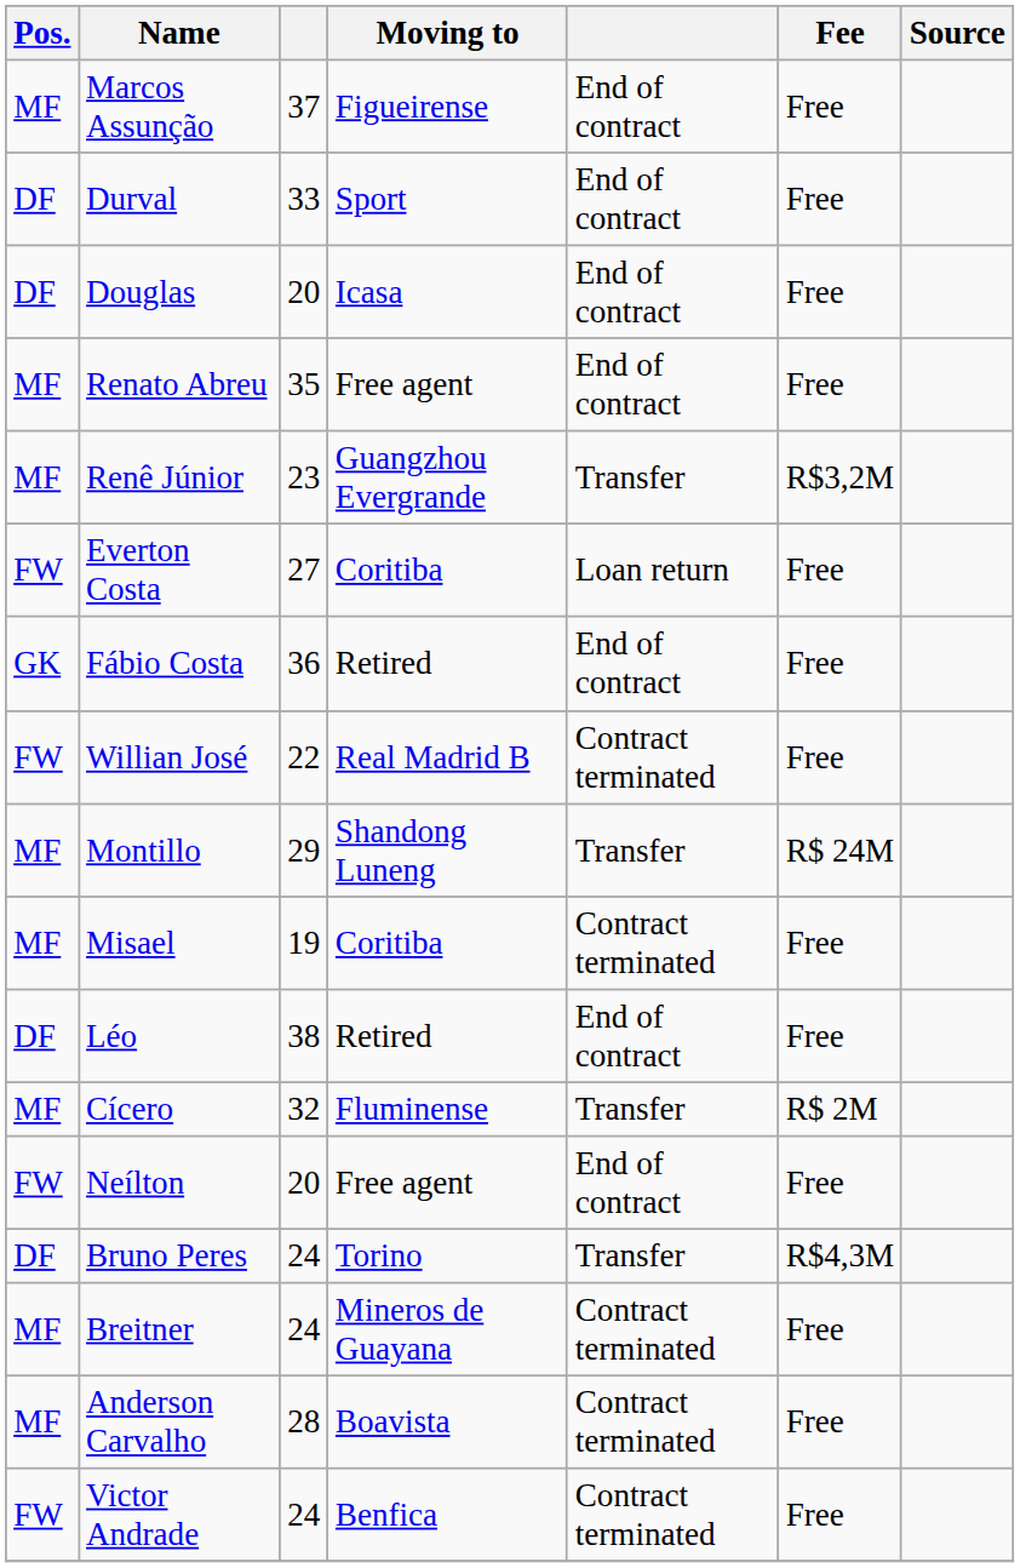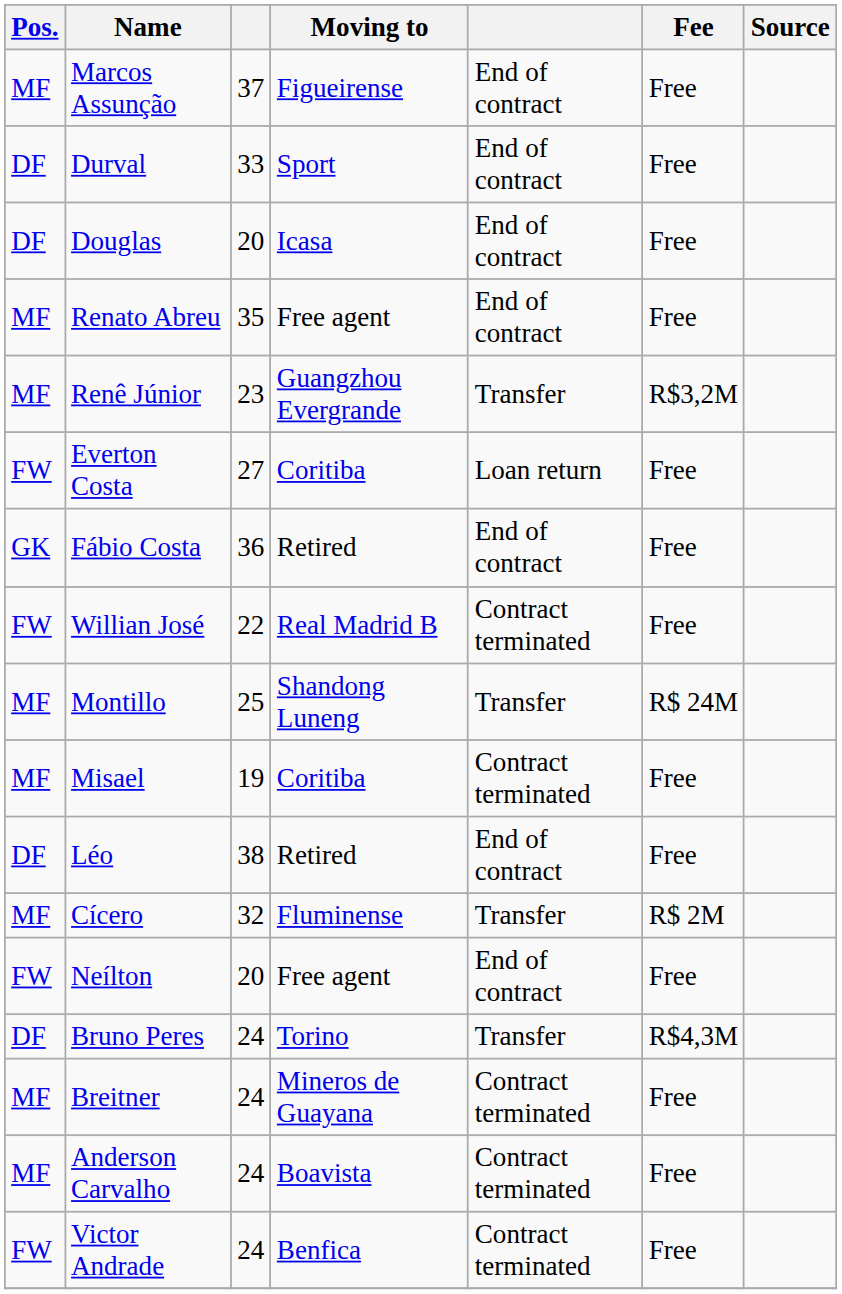 <table class="wikitable sortable" style="width:75%; text-align:center; font-size:95%; text-align:left">
 <tr>
 <th><a href='#'>Pos.</a></th>
 <th>Name</th>
 <th></th>
 <th>Moving to</th>
 <th></th>
 <th>Fee</th>
 <th>Source</th>
 </tr>
 <tr>
 <td><a href='#'>MF</a></td>
 <td style="text-align:left;"> <a href='#'>Marcos Assunção</a></td>
 <td>37</td>
 <td style="text-align:left;"><a href='#'>Figueirense</a></td>
 <td>End of contract</td>
 <td>Free</td>
 <td></td>
 </tr>
 <tr>
 <td><a href='#'>DF</a></td>
 <td style="text-align:left;"> <a href='#'>Durval</a></td>
 <td>33</td>
 <td style="text-align:left;"><a href='#'>Sport</a></td>
 <td>End of contract</td>
 <td>Free</td>
 <td></td>
 </tr>
 <tr>
 <td><a href='#'>DF</a></td>
 <td style="text-align:left;"> <a href='#'>Douglas</a></td>
 <td>20</td>
 <td style="text-align:left;"><a href='#'>Icasa</a></td>
 <td>End of contract</td>
 <td>Free</td>
 <td></td>
 </tr>
 <tr>
 <td><a href='#'>MF</a></td>
 <td style="text-align:left;"> <a href='#'>Renato Abreu</a></td>
 <td>35</td>
 <td style="text-align:left;">Free agent</td>
 <td>End of contract</td>
 <td>Free</td>
 <td></td>
 </tr>
 <tr>
 <td><a href='#'>MF</a></td>
 <td style="text-align:left;"> <a href='#'>Renê Júnior</a></td>
 <td>23</td>
 <td style="text-align:left;"><a href='#'>Guangzhou Evergrande</a> </td>
 <td>Transfer</td>
 <td>R$3,2M</td>
 <td></td>
 </tr>
 <tr>
 <td><a href='#'>FW</a></td>
 <td style="text-align:left;"> <a href='#'>Everton Costa</a></td>
 <td>27</td>
 <td style="text-align:left;"><a href='#'>Coritiba</a></td>
 <td>Loan return</td>
 <td>Free</td>
 <td> </td>
 </tr>
 <tr>
 <td><a href='#'>GK</a></td>
 <td style="text-align:left;"> <a href='#'>Fábio Costa</a></td>
 <td>36</td>
 <td style="text-align:left;">Retired</td>
 <td>End of contract</td>
 <td>Free</td>
 <td></td>
 </tr>
 <tr>
 <td><a href='#'>FW</a></td>
 <td style="text-align:left;"> <a href='#'>Willian José</a></td>
 <td>22</td>
 <td style="text-align:left;"><a href='#'>Real Madrid B</a> </td>
 <td>Contract terminated</td>
 <td>Free</td>
 <td></td>
 </tr>
 <tr>
 <td><a href='#'>MF</a></td>
 <td style="text-align:left;"> <a href='#'>Montillo</a></td>
-<td>29</td>
+<td>25</td>
 <td style="text-align:left;"><a href='#'>Shandong Luneng</a> </td>
 <td>Transfer</td>
 <td>R$ 24M</td>
 <td></td>
 </tr>
 <tr>
 <td><a href='#'>MF</a></td>
 <td style="text-align:left;"> <a href='#'>Misael</a></td>
 <td>19</td>
 <td style="text-align:left;"><a href='#'>Coritiba</a></td>
 <td>Contract terminated</td>
 <td>Free</td>
 <td></td>
 </tr>
 <tr>
 <td><a href='#'>DF</a></td>
 <td style="text-align:left;"> <a href='#'>Léo</a></td>
 <td>38</td>
 <td style="text-align:left;">Retired</td>
 <td>End of contract</td>
 <td>Free</td>
 <td></td>
 </tr>
 <tr>
 <td><a href='#'>MF</a></td>
 <td style="text-align:left;"> <a href='#'>Cícero</a></td>
 <td>32</td>
 <td style="text-align:left;"><a href='#'>Fluminense</a></td>
 <td>Transfer</td>
 <td>R$ 2M</td>
 <td></td>
 </tr>
 <tr>
 <td><a href='#'>FW</a></td>
 <td style="text-align:left;"> <a href='#'>Neílton</a></td>
 <td>20</td>
 <td style="text-align:left;">Free agent</td>
 <td>End of contract</td>
 <td>Free</td>
 <td></td>
 </tr>
 <tr>
 <td><a href='#'>DF</a></td>
 <td style="text-align:left;"> <a href='#'>Bruno Peres</a></td>
 <td>24</td>
 <td style="text-align:left;"><a href='#'>Torino</a> </td>
 <td>Transfer</td>
 <td>R$4,3M</td>
 <td> </td>
 </tr>
 <tr>
 <td><a href='#'>MF</a></td>
 <td style="text-align:left;"> <a href='#'>Breitner</a></td>
 <td>24</td>
 <td style="text-align:left;"><a href='#'>Mineros de Guayana</a> </td>
 <td>Contract terminated</td>
 <td>Free</td>
 <td></td>
 </tr>
 <tr>
 <td><a href='#'>MF</a></td>
 <td style="text-align:left;"> <a href='#'>Anderson Carvalho</a></td>
-<td>28</td>
+<td>24</td>
 <td style="text-align:left;"><a href='#'>Boavista</a> </td>
 <td>Contract terminated</td>
 <td>Free</td>
 <td></td>
 </tr>
 <tr>
 <td><a href='#'>FW</a></td>
 <td style="text-align:left;"> <a href='#'>Victor Andrade</a></td>
 <td>24</td>
 <td style="text-align:left;"><a href='#'>Benfica</a> </td>
 <td>Contract terminated</td>
 <td>Free</td>
 <td></td>
 </tr>
 <tr>
 </tr>
 </table>
